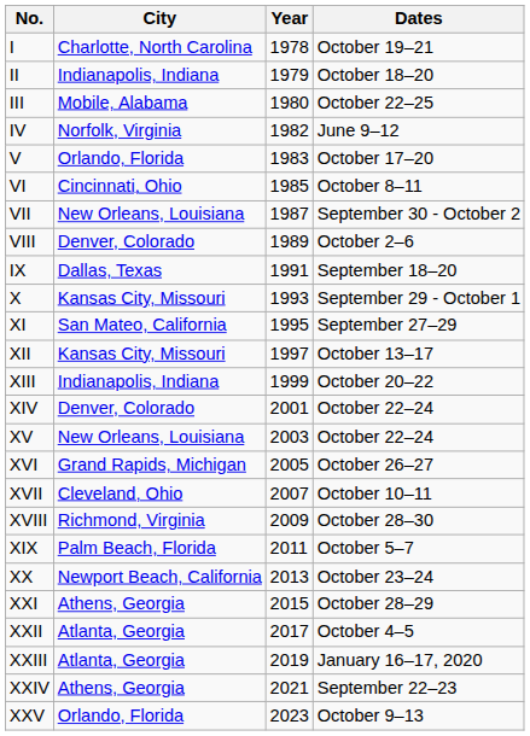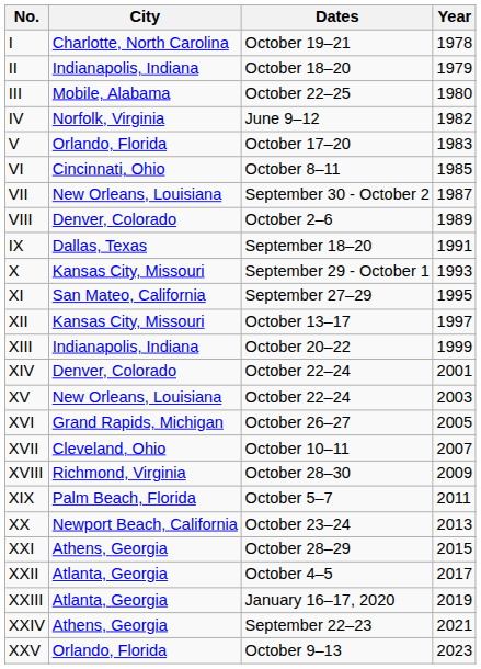 <table class="wikitable">
 <tr>
 <th>No.</th>
 <th>City</th>
+<th>Dates</th>
 <th>Year</th>
-<th>Dates</th>
 </tr>
 <tr>
 <td>I</td>
 <td><a href='#'>Charlotte, North Carolina</a></td>
+<td>October 19–21</td>
 <td>1978</td>
-<td>October 19–21</td>
 </tr>
 <tr>
 <td>II</td>
 <td><a href='#'>Indianapolis, Indiana</a></td>
+<td>October 18–20</td>
 <td>1979</td>
-<td>October 18–20</td>
 </tr>
 <tr>
 <td>III</td>
 <td><a href='#'>Mobile, Alabama</a></td>
+<td>October 22–25</td>
 <td>1980</td>
-<td>October 22–25</td>
 </tr>
 <tr>
 <td>IV</td>
 <td><a href='#'>Norfolk, Virginia</a></td>
+<td>June 9–12</td>
 <td>1982</td>
-<td>June 9–12</td>
 </tr>
 <tr>
 <td>V</td>
 <td><a href='#'>Orlando, Florida</a></td>
+<td>October 17–20</td>
 <td>1983</td>
-<td>October 17–20</td>
 </tr>
 <tr>
 <td>VI</td>
 <td><a href='#'>Cincinnati, Ohio</a></td>
+<td>October 8–11</td>
 <td>1985</td>
-<td>October 8–11</td>
 </tr>
 <tr>
 <td>VII</td>
 <td><a href='#'>New Orleans, Louisiana</a></td>
+<td>September 30 - October 2</td>
 <td>1987</td>
-<td>September 30 - October 2</td>
 </tr>
 <tr>
 <td>VIII</td>
 <td><a href='#'>Denver, Colorado</a></td>
+<td>October 2–6</td>
 <td>1989</td>
-<td>October 2–6</td>
 </tr>
 <tr>
 <td>IX</td>
 <td><a href='#'>Dallas, Texas</a></td>
+<td>September 18–20</td>
 <td>1991</td>
-<td>September 18–20</td>
 </tr>
 <tr>
 <td>X</td>
 <td><a href='#'>Kansas City, Missouri</a></td>
+<td>September 29 - October 1</td>
 <td>1993</td>
-<td>September 29 - October 1</td>
 </tr>
 <tr>
 <td>XI</td>
 <td><a href='#'>San Mateo, California</a></td>
+<td>September 27–29</td>
 <td>1995</td>
-<td>September 27–29</td>
 </tr>
 <tr>
 <td>XII</td>
 <td><a href='#'>Kansas City, Missouri</a></td>
+<td>October 13–17</td>
 <td>1997</td>
-<td>October 13–17</td>
 </tr>
 <tr>
 <td>XIII</td>
 <td><a href='#'>Indianapolis, Indiana</a></td>
+<td>October 20–22</td>
 <td>1999</td>
-<td>October 20–22</td>
 </tr>
 <tr>
 <td>XIV</td>
 <td><a href='#'>Denver, Colorado</a></td>
+<td>October 22–24</td>
 <td>2001</td>
-<td>October 22–24</td>
 </tr>
 <tr>
 <td>XV</td>
 <td><a href='#'>New Orleans, Louisiana</a></td>
+<td>October 22–24</td>
 <td>2003</td>
-<td>October 22–24</td>
 </tr>
 <tr>
 <td>XVI</td>
 <td><a href='#'>Grand Rapids, Michigan</a></td>
+<td>October 26–27</td>
 <td>2005</td>
-<td>October 26–27</td>
 </tr>
 <tr>
 <td>XVII</td>
 <td><a href='#'>Cleveland, Ohio</a></td>
+<td>October 10–11</td>
 <td>2007</td>
-<td>October 10–11</td>
 </tr>
 <tr>
 <td>XVIII</td>
 <td><a href='#'>Richmond, Virginia</a></td>
+<td>October 28–30</td>
 <td>2009</td>
-<td>October 28–30</td>
 </tr>
 <tr>
 <td>XIX</td>
 <td><a href='#'>Palm Beach, Florida</a></td>
+<td>October 5–7</td>
 <td>2011</td>
-<td>October 5–7</td>
 </tr>
 <tr>
 <td>XX</td>
 <td><a href='#'>Newport Beach, California</a></td>
+<td>October 23–24</td>
 <td>2013</td>
-<td>October 23–24</td>
 </tr>
 <tr>
 <td>XXI</td>
 <td><a href='#'>Athens, Georgia</a></td>
+<td>October 28–29</td>
 <td>2015</td>
-<td>October 28–29</td>
 </tr>
 <tr>
 <td>XXII</td>
 <td><a href='#'>Atlanta, Georgia</a></td>
+<td>October 4–5</td>
 <td>2017</td>
-<td>October 4–5</td>
 </tr>
 <tr>
 <td>XXIII</td>
 <td><a href='#'>Atlanta, Georgia</a></td>
+<td>January 16–17, 2020</td>
 <td>2019</td>
-<td>January 16–17, 2020</td>
 </tr>
 <tr>
 <td>XXIV</td>
 <td><a href='#'>Athens, Georgia</a></td>
+<td>September 22–23</td>
 <td>2021</td>
-<td>September 22–23</td>
 </tr>
 <tr>
 <td>XXV</td>
 <td><a href='#'>Orlando, Florida</a></td>
+<td>October 9–13</td>
 <td>2023</td>
-<td>October 9–13</td>
 </tr>
 </table>
